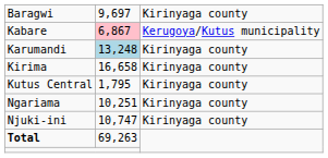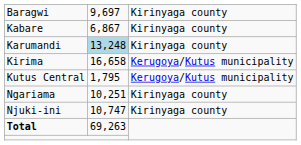 <table class="wikitable">
 <tr>
 <td>Baragwi</td>
 <td>9,697</td>
 <td>Kirinyaga county</td>
 </tr>
 <tr>
 <td>Kabare</td>
-<td style="background: pink;">6,867</td>
-<td><a href='#'>Kerugoya</a>/<a href='#'>Kutus</a> municipality</td>
+<td>6,867</td>
+<td>Kirinyaga county</td>
 </tr>
 <tr>
 <td>Karumandi</td>
 <td style="background: lightblue;">13,248</td>
 <td>Kirinyaga county</td>
 </tr>
 <tr>
 <td>Kirima</td>
 <td>16,658</td>
-<td>Kirinyaga county</td>
+<td><a href='#'>Kerugoya</a>/<a href='#'>Kutus</a> municipality</td>
 </tr>
 <tr>
 <td>Kutus Central</td>
 <td>1,795</td>
-<td>Kirinyaga county</td>
+<td><a href='#'>Kerugoya</a>/<a href='#'>Kutus</a> municipality</td>
 </tr>
 <tr>
 <td>Ngariama</td>
 <td>10,251</td>
 <td>Kirinyaga county</td>
 </tr>
 <tr>
 <td>Njuki-ini</td>
 <td>10,747</td>
 <td>Kirinyaga county</td>
 </tr>
 <tr>
 <td><strong>Total</strong></td>
 <td>69,263</td>
 </tr>
 <tr>
 <td colspan="2"></td>
 </tr>
 </table>
